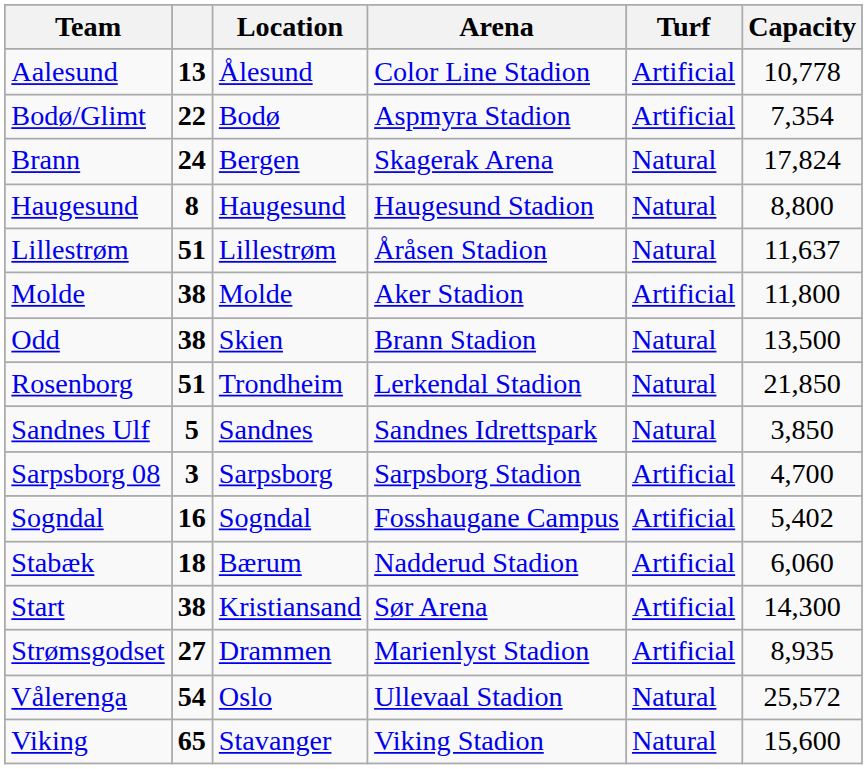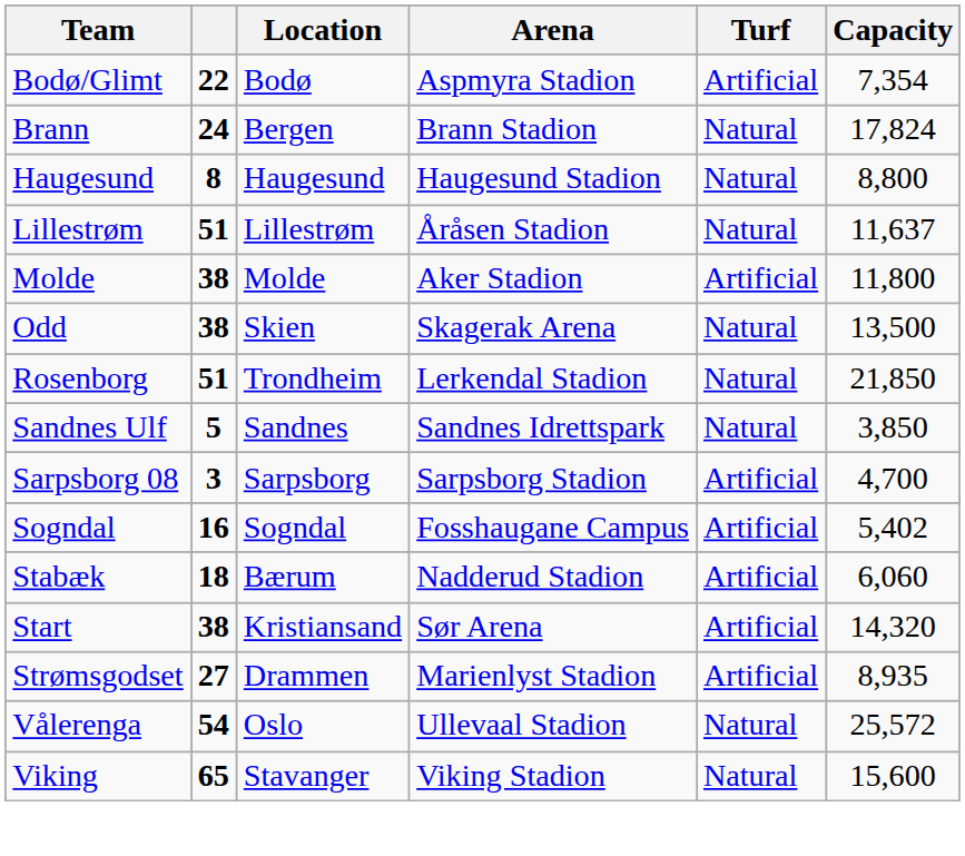 <table class="wikitable sortable">
 <tr>
 <th>Team</th>
 <th></th>
 <th>Location</th>
 <th>Arena</th>
 <th>Turf</th>
 <th>Capacity</th>
-</tr>
-<tr>
-<td><a href='#'>Aalesund</a></td>
-<td align="center"><strong>13</strong></td>
-<td><a href='#'>Ålesund</a></td>
-<td><a href='#'>Color Line Stadion</a></td>
-<td><a href='#'>Artificial</a></td>
-<td style="text-align:center;">10,778</td>
 </tr>
 <tr>
 <td><a href='#'>Bodø/Glimt</a></td>
 <td align="center"><strong>22</strong></td>
 <td><a href='#'>Bodø</a></td>
 <td><a href='#'>Aspmyra Stadion</a></td>
 <td><a href='#'>Artificial</a></td>
 <td style="text-align:center;">7,354</td>
 </tr>
 <tr>
 <td><a href='#'>Brann</a></td>
 <td align="center"><strong>24</strong></td>
 <td><a href='#'>Bergen</a></td>
-<td><a href='#'>Skagerak Arena</a></td>
+<td><a href='#'>Brann Stadion</a></td>
 <td><a href='#'>Natural</a></td>
 <td style="text-align:center;">17,824</td>
 </tr>
 <tr>
 <td><a href='#'>Haugesund</a></td>
 <td align="center"><strong>8</strong></td>
 <td><a href='#'>Haugesund</a></td>
 <td><a href='#'>Haugesund Stadion</a></td>
 <td><a href='#'>Natural</a></td>
 <td style="text-align:center;">8,800</td>
 </tr>
 <tr>
 <td><a href='#'>Lillestrøm</a></td>
 <td align="center"><strong>51</strong></td>
 <td><a href='#'>Lillestrøm</a></td>
 <td><a href='#'>Åråsen Stadion</a></td>
 <td><a href='#'>Natural</a></td>
 <td style="text-align:center;">11,637</td>
 </tr>
 <tr>
 <td><a href='#'>Molde</a></td>
 <td align="center"><strong>38</strong></td>
 <td><a href='#'>Molde</a></td>
 <td><a href='#'>Aker Stadion</a></td>
 <td><a href='#'>Artificial</a></td>
 <td style="text-align:center;">11,800</td>
 </tr>
 <tr>
 <td><a href='#'>Odd</a></td>
 <td align="center"><strong>38</strong></td>
 <td><a href='#'>Skien</a></td>
-<td><a href='#'>Brann Stadion</a></td>
+<td><a href='#'>Skagerak Arena</a></td>
 <td><a href='#'>Natural</a></td>
 <td style="text-align:center;">13,500</td>
 </tr>
 <tr>
 <td><a href='#'>Rosenborg</a></td>
 <td align="center"><strong>51</strong></td>
 <td><a href='#'>Trondheim</a></td>
 <td><a href='#'>Lerkendal Stadion</a></td>
 <td><a href='#'>Natural</a></td>
 <td style="text-align:center;">21,850</td>
 </tr>
 <tr>
 <td><a href='#'>Sandnes Ulf</a></td>
 <td align="center"><strong>5</strong></td>
 <td><a href='#'>Sandnes</a></td>
 <td><a href='#'>Sandnes Idrettspark</a></td>
 <td><a href='#'>Natural</a></td>
 <td style="text-align:center;">3,850</td>
 </tr>
 <tr>
 <td><a href='#'>Sarpsborg 08</a></td>
 <td align="center"><strong>3</strong></td>
 <td><a href='#'>Sarpsborg</a></td>
 <td><a href='#'>Sarpsborg Stadion</a></td>
 <td><a href='#'>Artificial</a></td>
 <td style="text-align:center;">4,700</td>
 </tr>
 <tr>
 <td><a href='#'>Sogndal</a></td>
 <td align="center"><strong>16</strong></td>
 <td><a href='#'>Sogndal</a></td>
 <td><a href='#'>Fosshaugane Campus</a></td>
 <td><a href='#'>Artificial</a></td>
 <td style="text-align:center;">5,402</td>
 </tr>
 <tr>
 <td><a href='#'>Stabæk</a></td>
 <td align="center"><strong>18</strong></td>
 <td><a href='#'>Bærum</a></td>
 <td><a href='#'>Nadderud Stadion</a></td>
 <td><a href='#'>Artificial</a></td>
 <td style="text-align:center;">6,060</td>
 </tr>
 <tr>
 <td><a href='#'>Start</a></td>
 <td align="center"><strong>38</strong></td>
 <td><a href='#'>Kristiansand</a></td>
 <td><a href='#'>Sør Arena</a></td>
 <td><a href='#'>Artificial</a></td>
-<td style="text-align:center;">14,300</td>
+<td style="text-align:center;">14,320</td>
 </tr>
 <tr>
 <td><a href='#'>Strømsgodset</a></td>
 <td align="center"><strong>27</strong></td>
 <td><a href='#'>Drammen</a></td>
 <td><a href='#'>Marienlyst Stadion</a></td>
 <td><a href='#'>Artificial</a></td>
 <td style="text-align:center;">8,935</td>
 </tr>
 <tr>
 <td><a href='#'>Vålerenga</a></td>
 <td align="center"><strong>54</strong></td>
 <td><a href='#'>Oslo</a></td>
 <td><a href='#'>Ullevaal Stadion</a></td>
 <td><a href='#'>Natural</a></td>
 <td style="text-align:center;">25,572</td>
 </tr>
 <tr>
 <td><a href='#'>Viking</a></td>
 <td align="center"><strong>65</strong></td>
 <td><a href='#'>Stavanger</a></td>
 <td><a href='#'>Viking Stadion</a></td>
 <td><a href='#'>Natural</a></td>
 <td style="text-align:center;">15,600</td>
 </tr>
 </table>
